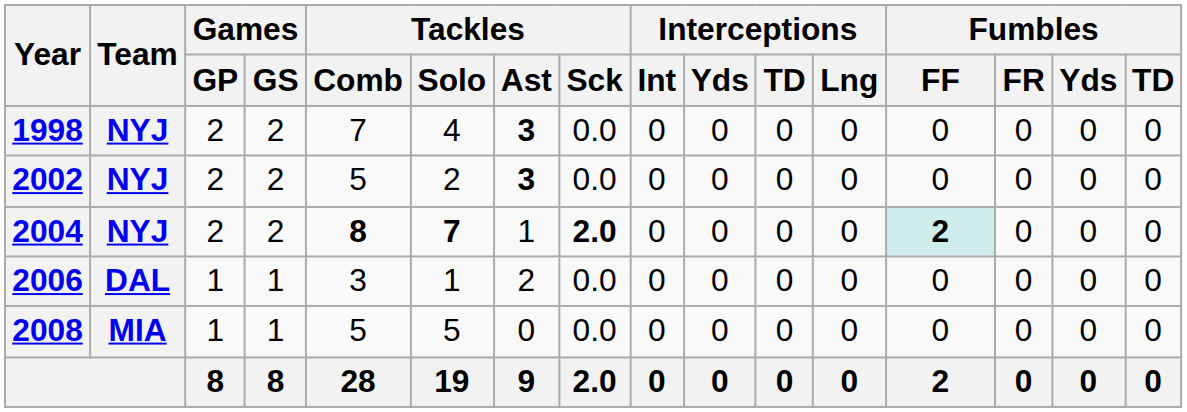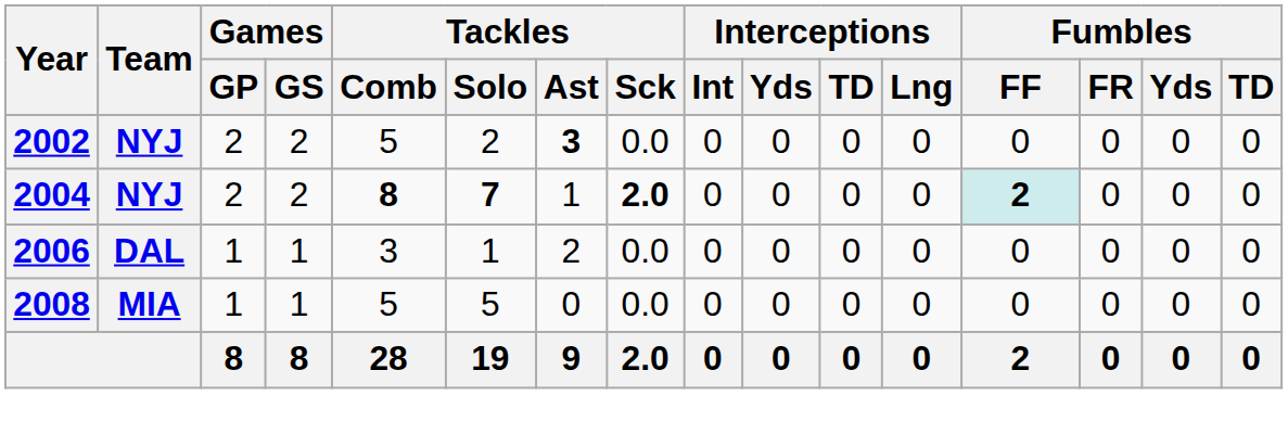 <table class="wikitable" style="text-align:center">
 <tr>
 <th rowspan="2">Year</th>
 <th rowspan="2">Team</th>
 <th colspan="2">Games</th>
 <th colspan="4">Tackles</th>
 <th colspan="4">Interceptions</th>
 <th colspan="4">Fumbles</th>
 </tr>
 <tr>
 <th>GP</th>
 <th>GS</th>
 <th>Comb</th>
 <th>Solo</th>
 <th>Ast</th>
 <th>Sck</th>
 <th>Int</th>
 <th>Yds</th>
 <th>TD</th>
 <th>Lng</th>
 <th>FF</th>
 <th>FR</th>
 <th>Yds</th>
 <th>TD</th>
-</tr>
-<tr>
-<th><a href='#'>1998</a></th>
-<th><a href='#'>NYJ</a></th>
-<td>2</td>
-<td>2</td>
-<td>7</td>
-<td>4</td>
-<td><strong>3</strong></td>
-<td>0.0</td>
-<td>0</td>
-<td>0</td>
-<td>0</td>
-<td>0</td>
-<td>0</td>
-<td>0</td>
-<td>0</td>
-<td>0</td>
 </tr>
 <tr>
 <th><a href='#'>2002</a></th>
 <th><a href='#'>NYJ</a></th>
 <td>2</td>
 <td>2</td>
 <td>5</td>
 <td>2</td>
 <td><strong>3</strong></td>
 <td>0.0</td>
 <td>0</td>
 <td>0</td>
 <td>0</td>
 <td>0</td>
 <td>0</td>
 <td>0</td>
 <td>0</td>
 <td>0</td>
 </tr>
 <tr>
 <th><a href='#'>2004</a></th>
 <th><a href='#'>NYJ</a></th>
 <td>2</td>
 <td>2</td>
 <td><strong>8</strong></td>
 <td><strong>7</strong></td>
 <td>1</td>
 <td><strong>2.0</strong></td>
 <td>0</td>
 <td>0</td>
 <td>0</td>
 <td>0</td>
 <td style="background:#cfecec; width:3em;"><strong>2</strong></td>
 <td>0</td>
 <td>0</td>
 <td>0</td>
 </tr>
 <tr>
 <th><a href='#'>2006</a></th>
 <th><a href='#'>DAL</a></th>
 <td>1</td>
 <td>1</td>
 <td>3</td>
 <td>1</td>
 <td>2</td>
 <td>0.0</td>
 <td>0</td>
 <td>0</td>
 <td>0</td>
 <td>0</td>
 <td>0</td>
 <td>0</td>
 <td>0</td>
 <td>0</td>
 </tr>
 <tr>
 <th><a href='#'>2008</a></th>
 <th><a href='#'>MIA</a></th>
 <td>1</td>
 <td>1</td>
 <td>5</td>
 <td>5</td>
 <td>0</td>
 <td>0.0</td>
 <td>0</td>
 <td>0</td>
 <td>0</td>
 <td>0</td>
 <td>0</td>
 <td>0</td>
 <td>0</td>
 <td>0</td>
 </tr>
 <tr>
 <th colspan="2"></th>
 <th>8</th>
 <th>8</th>
 <th>28</th>
 <th>19</th>
 <th>9</th>
 <th>2.0</th>
 <th>0</th>
 <th>0</th>
 <th>0</th>
 <th>0</th>
 <th>2</th>
 <th>0</th>
 <th>0</th>
 <th>0</th>
 </tr>
 </table>
